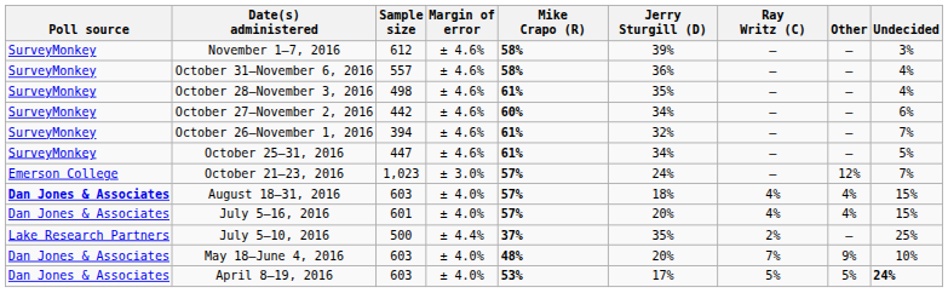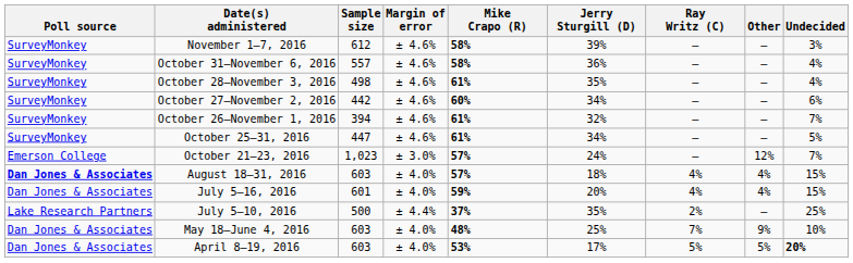 <table class="wikitable" style="font-size:90%;">
 <tr valign= bottom>
 <th>Poll source</th>
 <th>Date(s)<br>administered</th>
 <th>Sample<br>size</th>
 <th>Margin of<br>error</th>
 <th style="width:100px;">Mike<br>Crapo (R)</th>
 <th style="width:100px;">Jerry<br>Sturgill (D)</th>
 <th style="width:100px;">Ray<br>Writz (C)</th>
 <th>Other</th>
 <th>Undecided</th>
 </tr>
 <tr>
 <td><a href='#'>SurveyMonkey</a></td>
 <td align=center>November 1–7, 2016</td>
 <td align=center>612</td>
 <td align=center>± 4.6%</td>
 <td><strong>58%</strong></td>
 <td align=center>39%</td>
 <td align=center>—</td>
 <td align=center>—</td>
 <td align=center>3%</td>
 </tr>
 <tr>
 <td><a href='#'>SurveyMonkey</a></td>
 <td align=center>October 31–November 6, 2016</td>
 <td align=center>557</td>
 <td align=center>± 4.6%</td>
 <td><strong>58%</strong></td>
 <td align=center>36%</td>
 <td align=center>—</td>
 <td align=center>—</td>
 <td align=center>4%</td>
 </tr>
 <tr>
 <td><a href='#'>SurveyMonkey</a></td>
 <td align=center>October 28–November 3, 2016</td>
 <td align=center>498</td>
 <td align=center>± 4.6%</td>
 <td><strong>61%</strong></td>
 <td align=center>35%</td>
 <td align=center>—</td>
 <td align=center>—</td>
 <td align=center>4%</td>
 </tr>
 <tr>
 <td><a href='#'>SurveyMonkey</a></td>
 <td align=center>October 27–November 2, 2016</td>
 <td align=center>442</td>
 <td align=center>± 4.6%</td>
 <td><strong>60%</strong></td>
 <td align=center>34%</td>
 <td align=center>—</td>
 <td align=center>—</td>
 <td align=center>6%</td>
 </tr>
 <tr>
 <td><a href='#'>SurveyMonkey</a></td>
 <td align=center>October 26–November 1, 2016</td>
 <td align=center>394</td>
 <td align=center>± 4.6%</td>
 <td><strong>61%</strong></td>
 <td align=center>32%</td>
 <td align=center>—</td>
 <td align=center>—</td>
 <td align=center>7%</td>
 </tr>
 <tr>
 <td><a href='#'>SurveyMonkey</a></td>
 <td align=center>October 25–31, 2016</td>
 <td align=center>447</td>
 <td align=center>± 4.6%</td>
 <td><strong>61%</strong></td>
 <td align=center>34%</td>
 <td align=center>—</td>
 <td align=center>—</td>
 <td align=center>5%</td>
 </tr>
 <tr>
 <td><a href='#'>Emerson College</a></td>
 <td align=center>October 21–23, 2016</td>
 <td align=center>1,023</td>
 <td align=center>± 3.0%</td>
 <td><strong>57%</strong></td>
 <td align=center>24%</td>
 <td align=center>—</td>
 <td align=center>12%</td>
 <td align=center>7%</td>
 </tr>
 <tr>
 <td><strong><a href='#'>Dan Jones & Associates</a></strong></td>
 <td align=center>August 18–31, 2016</td>
 <td align=center>603</td>
 <td align=center>± 4.0%</td>
 <td><strong>57%</strong></td>
 <td align=center>18%</td>
 <td align=center>4%</td>
 <td align=center>4%</td>
 <td align=center>15%</td>
 </tr>
 <tr>
 <td><a href='#'>Dan Jones & Associates</a></td>
 <td align=center>July 5–16, 2016</td>
 <td align=center>601</td>
 <td align=center>± 4.0%</td>
-<td><strong>57%</strong></td>
+<td><strong>59%</strong></td>
 <td align=center>20%</td>
 <td align=center>4%</td>
 <td align=center>4%</td>
 <td align=center>15%</td>
 </tr>
 <tr>
 <td><a href='#'>Lake Research Partners</a></td>
 <td align=center>July 5–10, 2016</td>
 <td align=center>500</td>
 <td align=center>± 4.4%</td>
 <td><strong>37%</strong></td>
 <td align=center>35%</td>
 <td align=center>2%</td>
 <td align=center>—</td>
 <td align=center>25%</td>
 </tr>
 <tr>
 <td><a href='#'>Dan Jones & Associates</a></td>
 <td align=center>May 18–June 4, 2016</td>
 <td align=center>603</td>
 <td align=center>± 4.0%</td>
 <td><strong>48%</strong></td>
-<td align=center>20%</td>
+<td align=center>25%</td>
 <td align=center>7%</td>
 <td align=center>9%</td>
 <td align=center>10%</td>
 </tr>
 <tr>
 <td><a href='#'>Dan Jones & Associates</a></td>
 <td align=center>April 8–19, 2016</td>
 <td align=center>603</td>
 <td align=center>± 4.0%</td>
 <td><strong>53%</strong></td>
 <td align=center>17%</td>
 <td align=center>5%</td>
 <td align=center>5%</td>
-<td><strong>24%</strong></td>
+<td><strong>20%</strong></td>
 </tr>
 </table>
